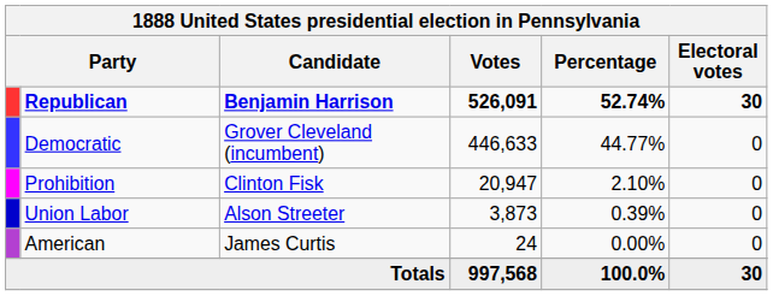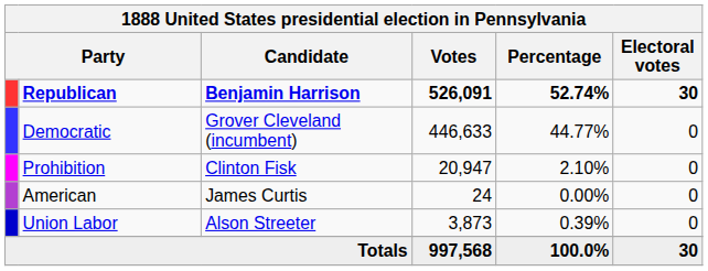 <table class="wikitable" style="font-size: 95%;">
 <tr>
 <th colspan="6">1888 United States presidential election in Pennsylvania</th>
 </tr>
 <tr>
 <th colspan="2" style="width: 15em">Party</th>
 <th style="width: 17em">Candidate</th>
 <th style="width: 5em">Votes</th>
 <th style="width: 7em">Percentage</th>
 <th style="width: 5em">Electoral votes</th>
 </tr>
 <tr>
 <th style="background-color:#FF3333; width: 3px"></th>
 <td style="width: 130px"><strong><a href='#'>Republican</a></strong></td>
 <td><strong><a href='#'>Benjamin Harrison</a></strong></td>
 <td align="right"><strong>526,091</strong></td>
 <td align="right"><strong>52.74%</strong></td>
 <td align="right"><strong>30</strong></td>
 </tr>
 <tr>
 <th style="background-color:#3333FF; width: 3px"></th>
 <td style="width: 130px"><a href='#'>Democratic</a></td>
 <td><a href='#'>Grover Cleveland</a> (<a href='#'>incumbent</a>)</td>
 <td align="right">446,633</td>
 <td align="right">44.77%</td>
 <td align="right">0</td>
 </tr>
 <tr>
 <th style="background-color:#FF00FF; width: 3px"></th>
 <td style="width: 130px"><a href='#'>Prohibition</a></td>
 <td><a href='#'>Clinton Fisk</a></td>
 <td align="right">20,947</td>
 <td align="right">2.10%</td>
 <td align="right">0</td>
 </tr>
 <tr>
+<th style="background-color:#B340D1; width: 3px"></th>
+<td style="width: 130px">American</td>
+<td>James Curtis</td>
+<td align="right">24</td>
+<td align="right">0.00%</td>
+<td align="right">0</td>
+</tr>
+<tr>
 <th style="background-color:#0000CC; width: 3px"></th>
 <td style="width: 130px"><a href='#'>Union Labor</a></td>
 <td><a href='#'>Alson Streeter</a></td>
 <td align="right">3,873</td>
 <td align="right">0.39%</td>
-<td align="right">0</td>
-</tr>
-<tr>
-<th style="background-color:#B340D1; width: 3px"></th>
-<td style="width: 130px">American</td>
-<td>James Curtis</td>
-<td align="right">24</td>
-<td align="right">0.00%</td>
 <td align="right">0</td>
 </tr>
 <tr>
 </tr>
 <tr bgcolor="#EEEEEE">
 <td colspan="3" align="right"><strong>Totals</strong></td>
 <td align="right"><strong>997,568</strong></td>
 <td align="right"><strong>100.0%</strong></td>
 <td align="right"><strong>30</strong></td>
 </tr>
 <tr>
 </tr>
 </table>
